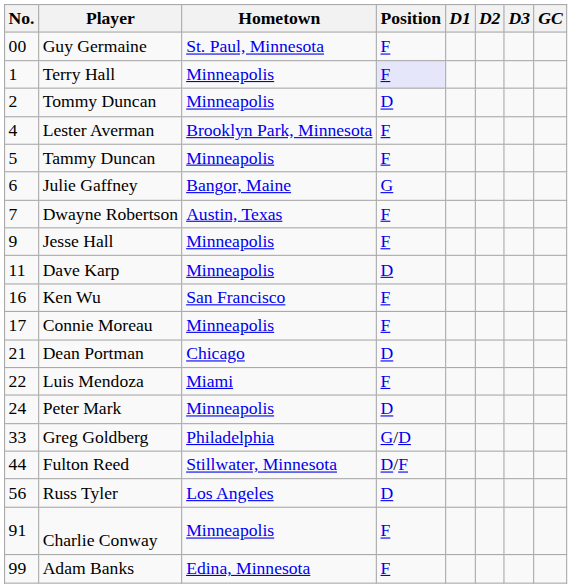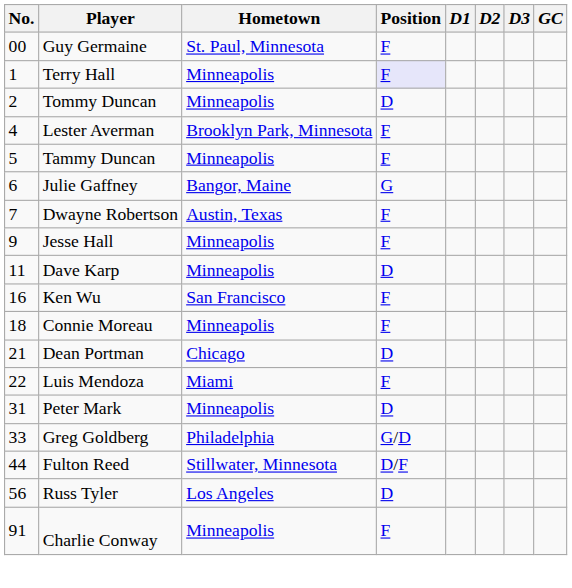 <table class="wikitable">
 <tr>
 <th>No.</th>
 <th>Player</th>
 <th>Hometown</th>
 <th>Position</th>
 <th><em>D1</em></th>
 <th><em>D2</em></th>
 <th><em>D3</em></th>
 <th><em>GC</em></th>
 </tr>
 <tr>
 <td>00</td>
 <td>Guy Germaine</td>
 <td><a href='#'>St. Paul, Minnesota</a></td>
 <td><a href='#'>F</a></td>
 <td></td>
 <td></td>
 <td></td>
 <td></td>
 </tr>
 <tr>
 <td>1</td>
 <td>Terry Hall</td>
 <td><a href='#'>Minneapolis</a></td>
 <td style="background: lavender;"><a href='#'>F</a></td>
 <td></td>
 <td></td>
 <td></td>
 <td></td>
 </tr>
 <tr>
 <td>2</td>
 <td>Tommy Duncan</td>
 <td><a href='#'>Minneapolis</a></td>
 <td><a href='#'>D</a></td>
 <td></td>
 <td></td>
 <td></td>
 <td></td>
 </tr>
 <tr>
 <td>4</td>
 <td>Lester Averman</td>
 <td><a href='#'>Brooklyn Park, Minnesota</a></td>
 <td><a href='#'>F</a></td>
 <td></td>
 <td></td>
 <td></td>
 <td></td>
 </tr>
 <tr>
 <td>5</td>
 <td>Tammy Duncan</td>
 <td><a href='#'>Minneapolis</a></td>
 <td><a href='#'>F</a></td>
 <td></td>
 <td></td>
 <td></td>
 <td></td>
 </tr>
 <tr>
 <td>6</td>
 <td>Julie Gaffney</td>
 <td><a href='#'>Bangor, Maine</a></td>
 <td><a href='#'>G</a></td>
 <td></td>
 <td></td>
 <td></td>
 <td></td>
 </tr>
 <tr>
 <td>7</td>
 <td>Dwayne Robertson</td>
 <td><a href='#'>Austin, Texas</a></td>
 <td><a href='#'>F</a></td>
 <td></td>
 <td></td>
 <td></td>
 <td></td>
 </tr>
 <tr>
 <td>9</td>
 <td>Jesse Hall</td>
 <td><a href='#'>Minneapolis</a></td>
 <td><a href='#'>F</a></td>
 <td></td>
 <td></td>
 <td></td>
 <td></td>
 </tr>
 <tr>
 <td>11</td>
 <td>Dave Karp</td>
 <td><a href='#'>Minneapolis</a></td>
 <td><a href='#'>D</a></td>
 <td></td>
 <td></td>
 <td></td>
 <td></td>
 </tr>
 <tr>
 <td>16</td>
 <td>Ken Wu</td>
 <td><a href='#'>San Francisco</a></td>
 <td><a href='#'>F</a></td>
 <td></td>
 <td></td>
 <td></td>
 <td></td>
 </tr>
 <tr>
-<td>17</td>
+<td>18</td>
 <td>Connie Moreau</td>
 <td><a href='#'>Minneapolis</a></td>
 <td><a href='#'>F</a></td>
 <td></td>
 <td></td>
 <td></td>
 <td></td>
 </tr>
 <tr>
 <td>21</td>
 <td>Dean Portman</td>
 <td><a href='#'>Chicago</a></td>
 <td><a href='#'>D</a></td>
 <td></td>
 <td></td>
 <td></td>
 <td></td>
 </tr>
 <tr>
 <td>22</td>
 <td>Luis Mendoza</td>
 <td><a href='#'>Miami</a></td>
 <td><a href='#'>F</a></td>
 <td></td>
 <td></td>
 <td></td>
 <td></td>
 </tr>
 <tr>
-<td>24</td>
+<td>31</td>
 <td>Peter Mark</td>
 <td><a href='#'>Minneapolis</a></td>
 <td><a href='#'>D</a></td>
 <td></td>
 <td></td>
 <td></td>
 <td></td>
 </tr>
 <tr>
 <td>33</td>
 <td>Greg Goldberg</td>
 <td><a href='#'>Philadelphia</a></td>
 <td><a href='#'>G</a>/<a href='#'>D</a></td>
 <td></td>
 <td></td>
 <td></td>
 <td></td>
 </tr>
 <tr>
 <td>44</td>
 <td>Fulton Reed</td>
 <td><a href='#'>Stillwater, Minnesota</a></td>
 <td><a href='#'>D</a>/<a href='#'>F</a></td>
 <td></td>
 <td></td>
 <td></td>
 <td></td>
 </tr>
 <tr>
 <td>56</td>
 <td>Russ Tyler</td>
 <td><a href='#'>Los Angeles</a></td>
 <td><a href='#'>D</a></td>
 <td></td>
 <td></td>
 <td></td>
 <td></td>
 </tr>
 <tr>
 <td>91</td>
 <td> <br>Charlie Conway</td>
 <td><a href='#'>Minneapolis</a></td>
 <td><a href='#'>F</a></td>
 <td></td>
 <td></td>
 <td></td>
 <td></td>
 </tr>
-<tr>
-<td>99</td>
-<td>Adam Banks</td>
-<td><a href='#'>Edina, Minnesota</a></td>
-<td><a href='#'>F</a></td>
-<td></td>
-<td></td>
-<td></td>
-<td></td>
-</tr>
 </table>
